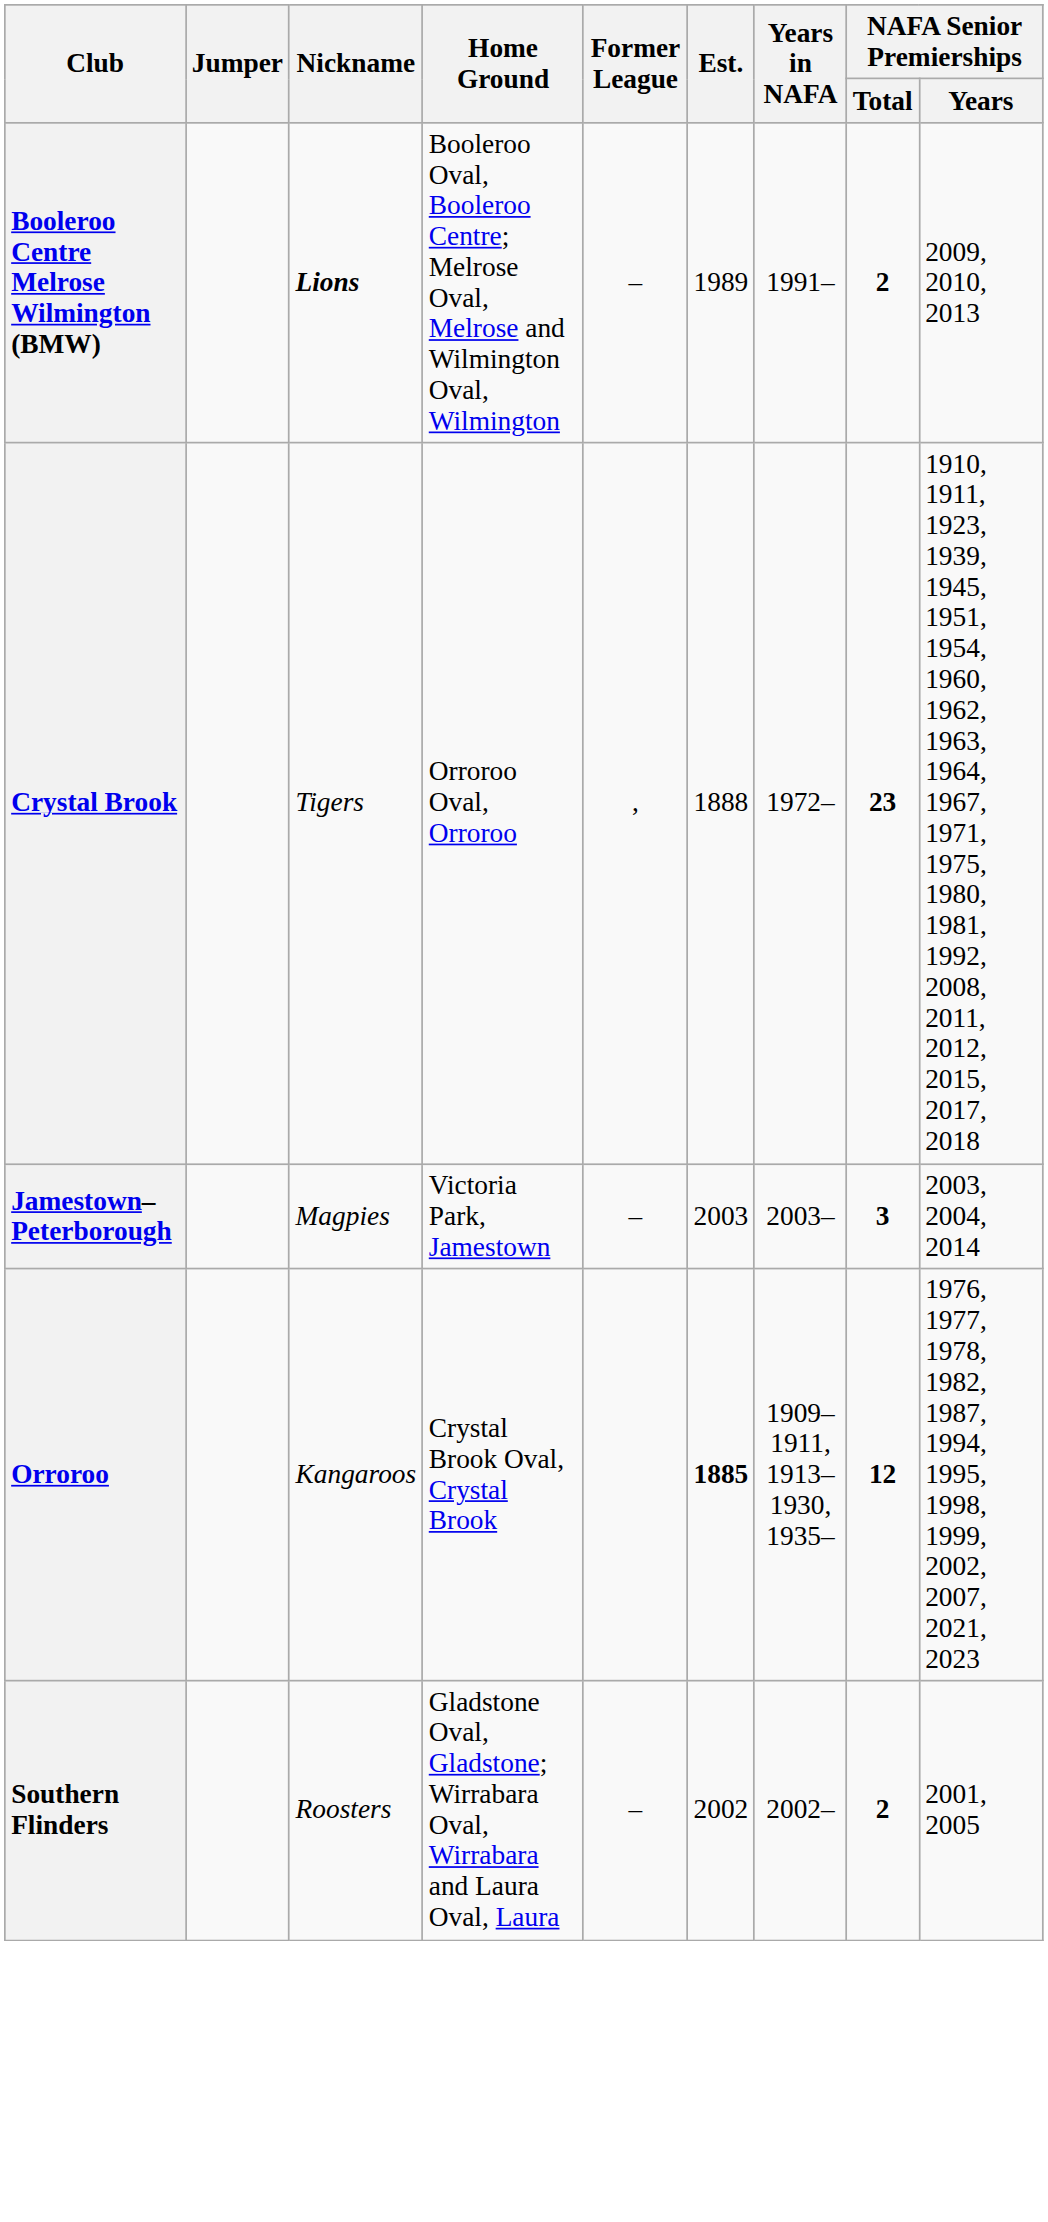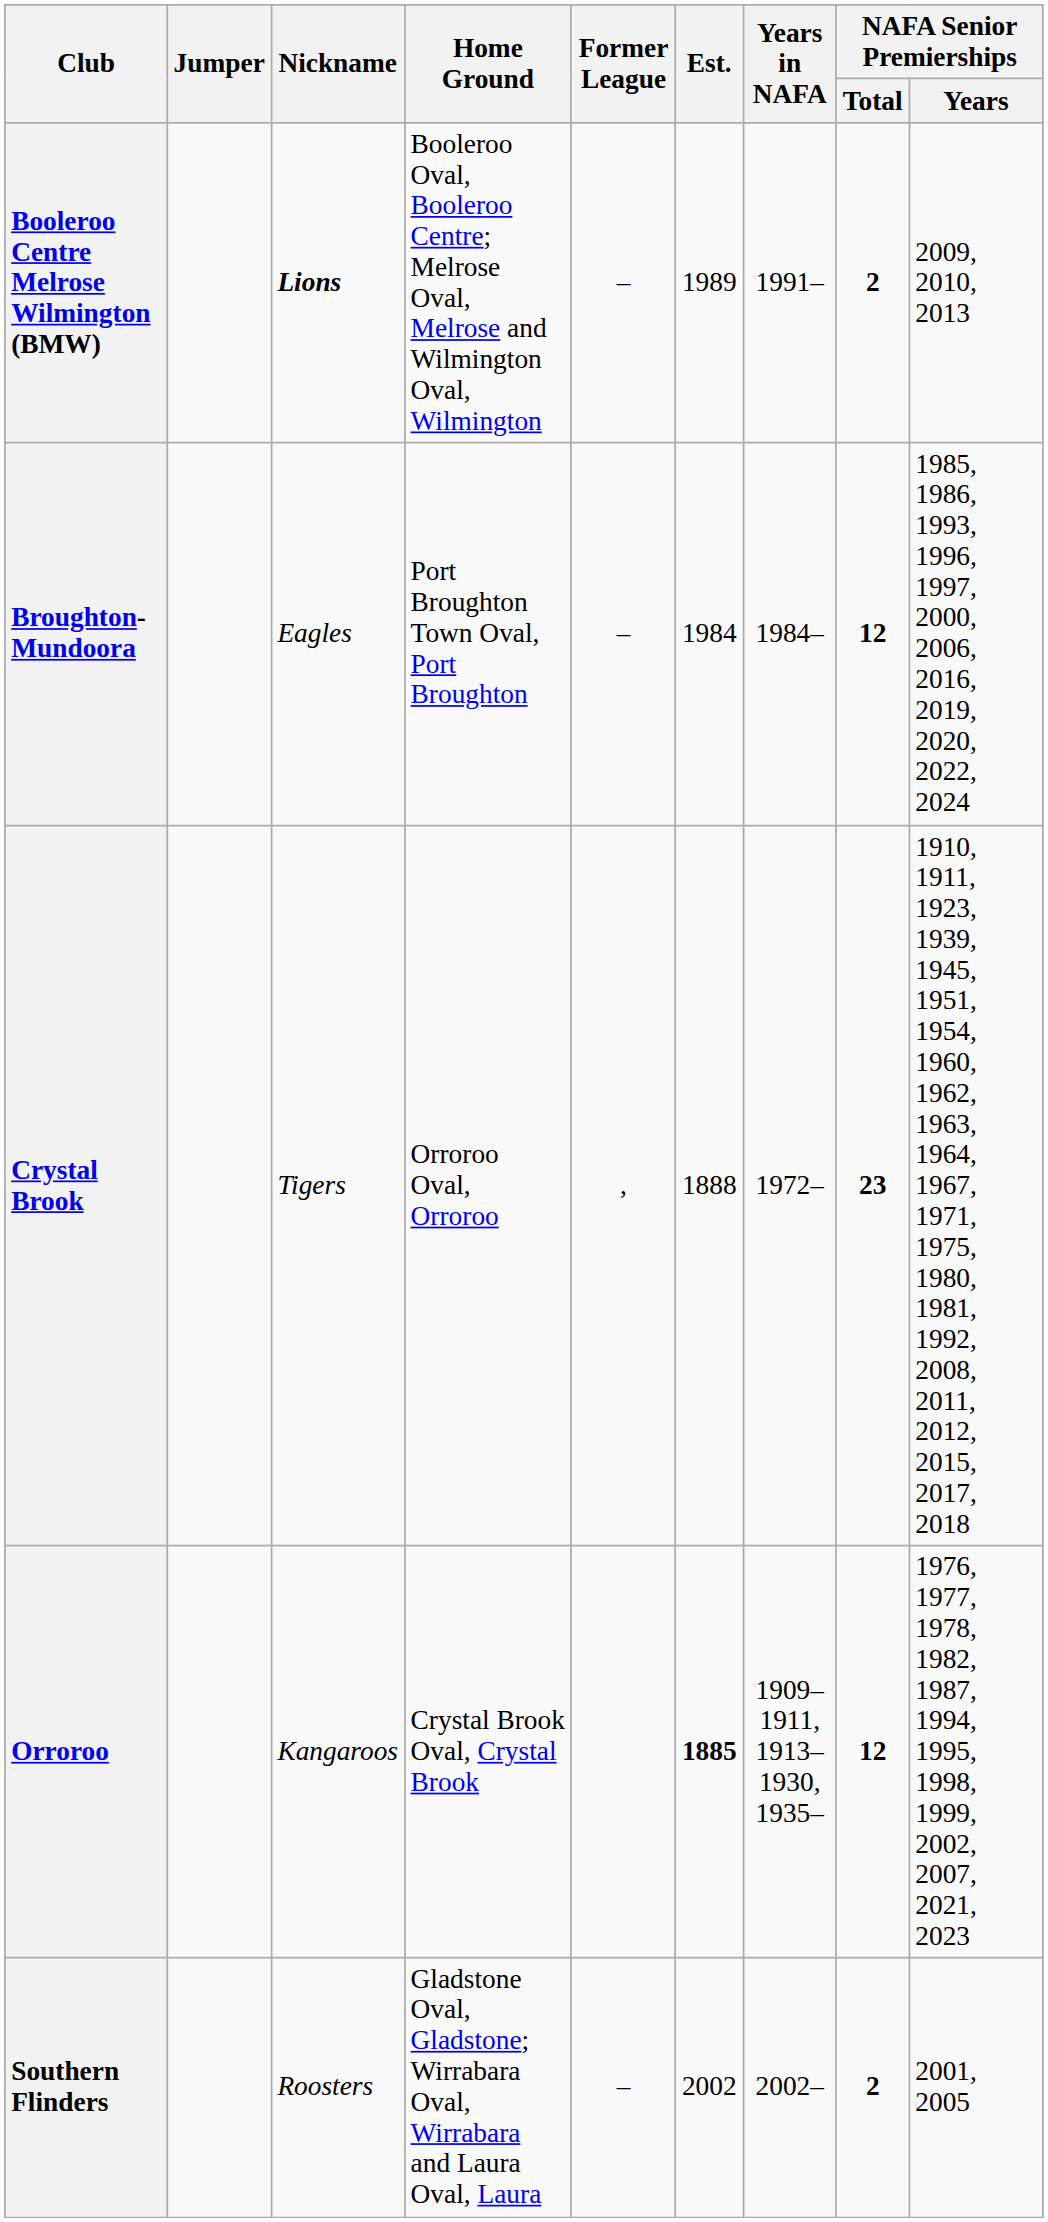 <table class="wikitable sortable">
 <tr>
 <th rowspan="2">Club</th>
 <th rowspan="2">Jumper</th>
 <th rowspan="2">Nickname</th>
 <th rowspan="2">Home Ground</th>
 <th rowspan="2">Former League</th>
 <th rowspan="2">Est.</th>
 <th rowspan="2">Years in NAFA</th>
 <th colspan="2">NAFA Senior Premierships</th>
 </tr>
 <tr>
 <th>Total</th>
 <th>Years</th>
 </tr>
 <tr>
 <th style="text-align:left"><a href='#'>Booleroo Centre</a> <a href='#'>Melrose</a> <a href='#'>Wilmington</a> (BMW)</th>
 <td></td>
 <td><strong><em>Lions</em></strong></td>
 <td>Booleroo Oval, <a href='#'>Booleroo Centre</a>; Melrose Oval, <a href='#'>Melrose</a> and Wilmington Oval, <a href='#'>Wilmington</a></td>
 <td align="center">–</td>
 <td align="center">1989</td>
 <td align="center">1991–</td>
 <td align="center"><strong>2</strong></td>
 <td>2009, 2010, 2013</td>
 </tr>
 <tr>
+<th style="text-align:left"><a href='#'>Broughton</a>-<a href='#'>Mundoora</a></th>
+<td></td>
+<td><em>Eagles</em></td>
+<td>Port Broughton Town Oval, <a href='#'>Port Broughton</a></td>
+<td align="center">–</td>
+<td align="center">1984</td>
+<td align="center">1984–</td>
+<td align="center"><strong>12</strong></td>
+<td>1985, 1986, 1993, 1996, 1997, 2000, 2006, 2016, 2019, 2020, 2022, 2024</td>
+</tr>
+<tr>
 <th style="text-align:left"><a href='#'>Crystal Brook</a></th>
 <td></td>
 <td><em>Tigers</em></td>
 <td>Orroroo Oval, <a href='#'>Orroroo</a></td>
 <td align="center">, </td>
 <td align="center">1888</td>
 <td align="center">1972–</td>
 <td align="center"><strong>23</strong></td>
 <td>1910, 1911, 1923, 1939, 1945, 1951, 1954, 1960, 1962, 1963, 1964, 1967, 1971, 1975, 1980, 1981, 1992, 2008, 2011, 2012, 2015, 2017, 2018</td>
-</tr>
-<tr>
-<th style="text-align:left"><a href='#'>Jamestown</a>–<a href='#'>Peterborough</a></th>
-<td></td>
-<td><em>Magpies</em></td>
-<td>Victoria Park, <a href='#'>Jamestown</a></td>
-<td align="center">–</td>
-<td align="center">2003</td>
-<td align="center">2003–</td>
-<td align="center"><strong>3</strong></td>
-<td>2003, 2004, 2014</td>
 </tr>
 <tr>
 <th style="text-align:left"><a href='#'>Orroroo</a></th>
 <td></td>
 <td><em>Kangaroos</em></td>
 <td>Crystal Brook Oval, <a href='#'>Crystal Brook</a></td>
 <td align="center"></td>
 <td align="center"><strong>1885</strong></td>
 <td align="center">1909–1911, 1913–1930, 1935–</td>
 <td align="center"><strong>12</strong></td>
 <td>1976, 1977, 1978, 1982, 1987, 1994, 1995, 1998, 1999, 2002, 2007, 2021, 2023</td>
 </tr>
 <tr>
 <th style="text-align:left">Southern Flinders</th>
 <td></td>
 <td><em>Roosters</em></td>
 <td>Gladstone Oval, <a href='#'>Gladstone</a>; Wirrabara Oval, <a href='#'>Wirrabara</a> and Laura Oval, <a href='#'>Laura</a></td>
 <td align="center">–</td>
 <td align="center">2002</td>
 <td align="center">2002–</td>
 <td align="center"><strong>2</strong></td>
 <td>2001, 2005</td>
 </tr>
 </table>
